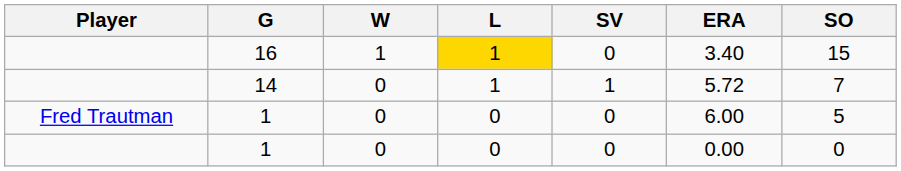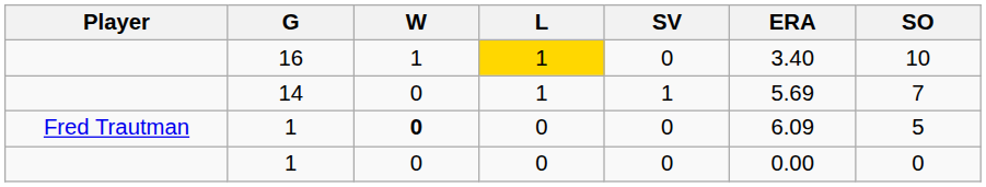 <table class="wikitable sortable">
 <tr>
 <th bgcolor="#DDDDFF" width="16%">Player</th>
 <th bgcolor="#DDDDFF" width="9%">G</th>
 <th bgcolor="#DDDDFF" width="9%">W</th>
 <th bgcolor="#DDDDFF" width="9%">L</th>
 <th bgcolor="#DDDDFF" width="9%">SV</th>
 <th bgcolor="#DDDDFF" width="9%">ERA</th>
 <th bgcolor="#DDDDFF" width="9%">SO</th>
 </tr>
 <tr align="center">
 <td></td>
 <td>16</td>
 <td>1</td>
 <td style="background: gold;">1</td>
 <td>0</td>
 <td>3.40</td>
-<td>15</td>
+<td>10</td>
 </tr>
 <tr align="center">
 <td></td>
 <td>14</td>
 <td>0</td>
 <td>1</td>
 <td>1</td>
-<td>5.72</td>
+<td>5.69</td>
 <td>7</td>
 </tr>
 <tr align="center">
 <td><a href='#'>Fred Trautman</a></td>
 <td>1</td>
+<td><strong>0</strong></td>
 <td>0</td>
 <td>0</td>
-<td>0</td>
-<td>6.00</td>
+<td>6.09</td>
 <td>5</td>
 </tr>
 <tr align="center">
 <td></td>
 <td>1</td>
 <td>0</td>
 <td>0</td>
 <td>0</td>
 <td>0.00</td>
 <td>0</td>
 </tr>
 </table>
